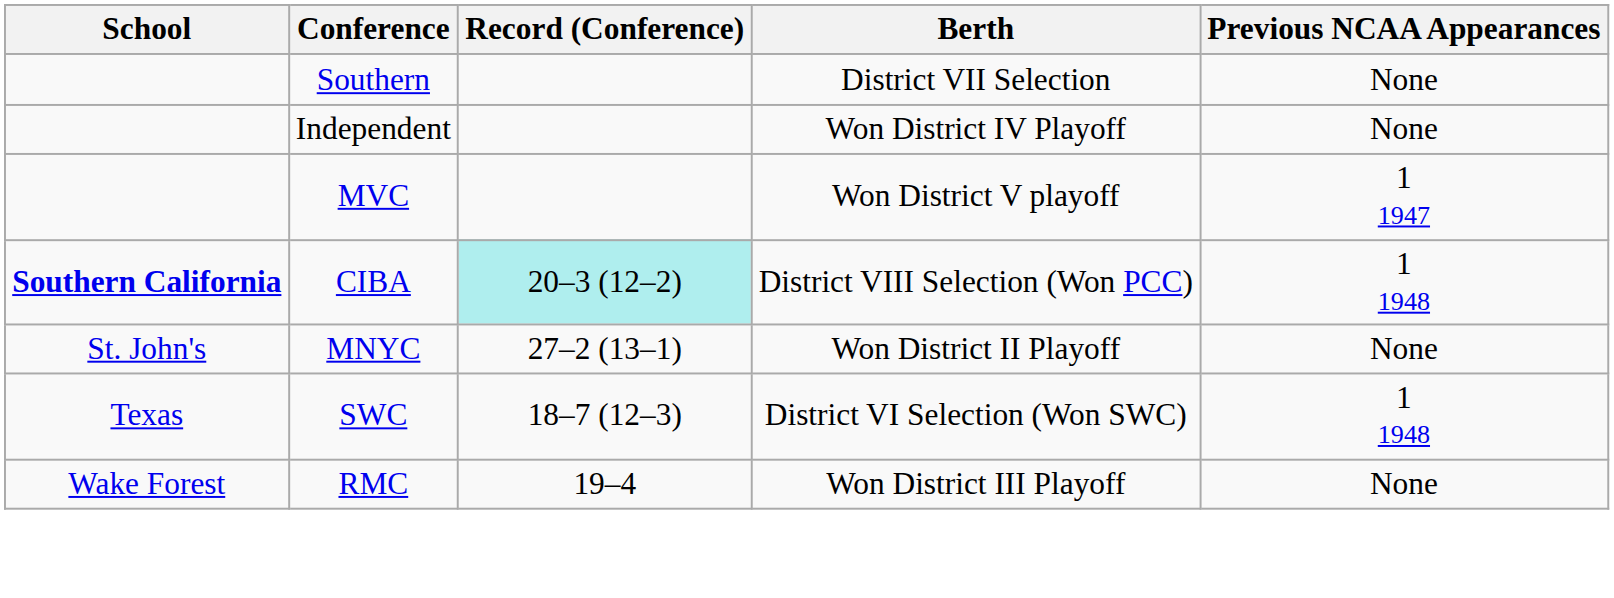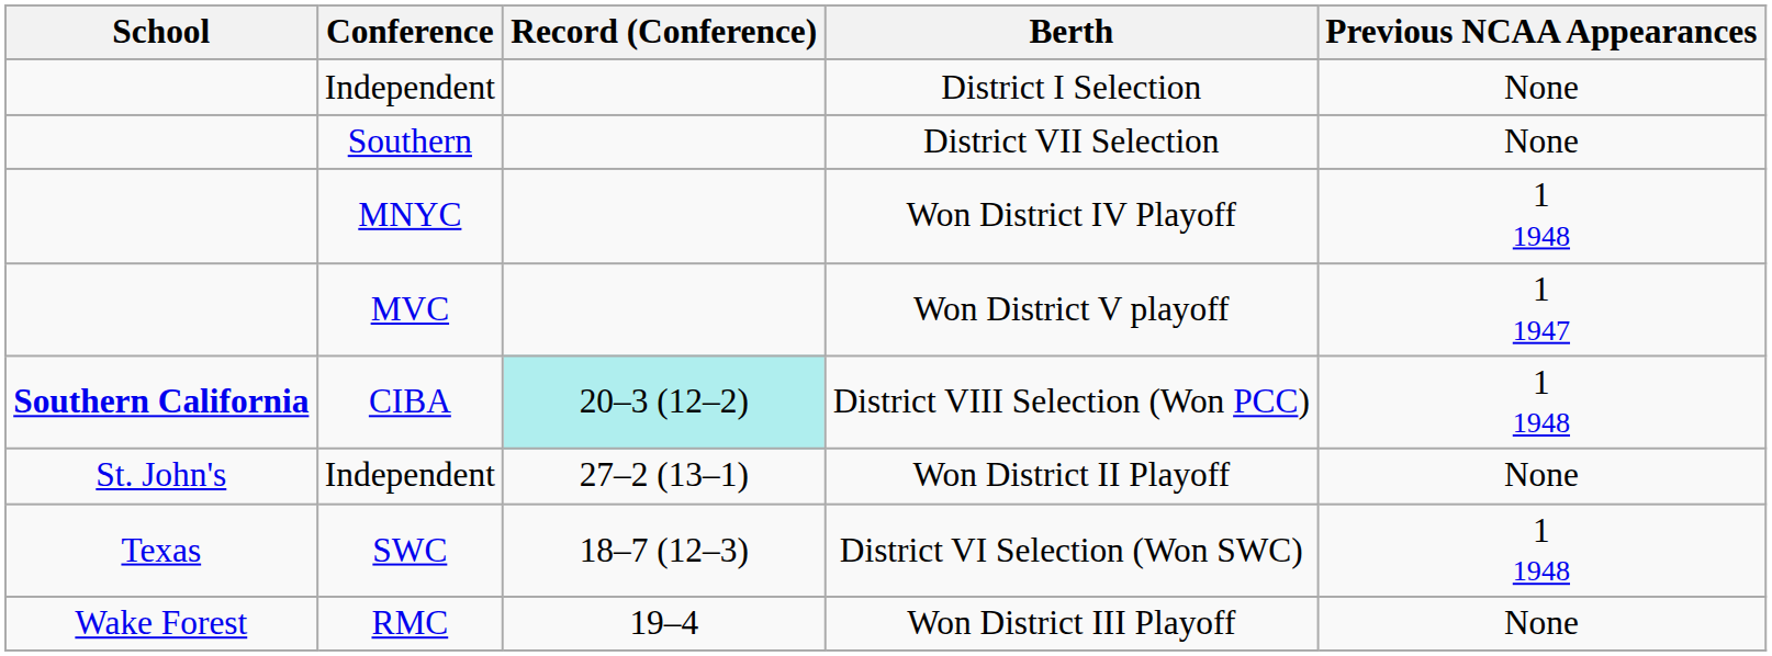 <table class="wikitable">
 <tr style="text-align:center; background:#f2f2f2;">
 <th>School</th>
 <th>Conference</th>
 <th>Record (Conference)</th>
 <th>Berth</th>
 <th>Previous NCAA Appearances</th>
 </tr>
 <tr align=center>
 <td></td>
+<td>Independent</td>
+<td></td>
+<td>District I Selection</td>
+<td>None</td>
+</tr>
+<tr align=center>
+<td></td>
 <td><a href='#'>Southern</a></td>
 <td></td>
 <td>District VII Selection</td>
 <td>None</td>
 </tr>
 <tr align=center>
 <td></td>
-<td>Independent</td>
+<td><a href='#'>MNYC</a></td>
 <td></td>
 <td>Won District IV Playoff</td>
-<td>None</td>
+<td>1<br><small><a href='#'>1948</a></small></td>
 </tr>
 <tr align=center>
 <td></td>
 <td><a href='#'>MVC</a></td>
 <td></td>
 <td>Won District V playoff</td>
 <td>1<br><small><a href='#'>1947</a></small></td>
 </tr>
 <tr align=center>
 <td><strong><a href='#'>Southern California</a></strong></td>
 <td><a href='#'>CIBA</a></td>
 <td style="background: paleturquoise;">20–3 (12–2)</td>
 <td>District VIII Selection (Won <a href='#'>PCC</a>)</td>
 <td>1<br><small><a href='#'>1948</a></small></td>
 </tr>
 <tr align=center>
 <td><a href='#'>St. John's</a></td>
-<td><a href='#'>MNYC</a></td>
+<td>Independent</td>
 <td>27–2 (13–1)</td>
 <td>Won District II Playoff</td>
 <td>None</td>
 </tr>
 <tr align=center>
 <td><a href='#'>Texas</a></td>
 <td><a href='#'>SWC</a></td>
 <td>18–7 (12–3)</td>
 <td>District VI Selection (Won SWC)</td>
 <td>1<br><small><a href='#'>1948</a></small></td>
 </tr>
 <tr align=center>
 <td><a href='#'>Wake Forest</a></td>
 <td><a href='#'>RMC</a></td>
 <td>19–4</td>
 <td>Won District III Playoff</td>
 <td>None</td>
 </tr>
 </table>
